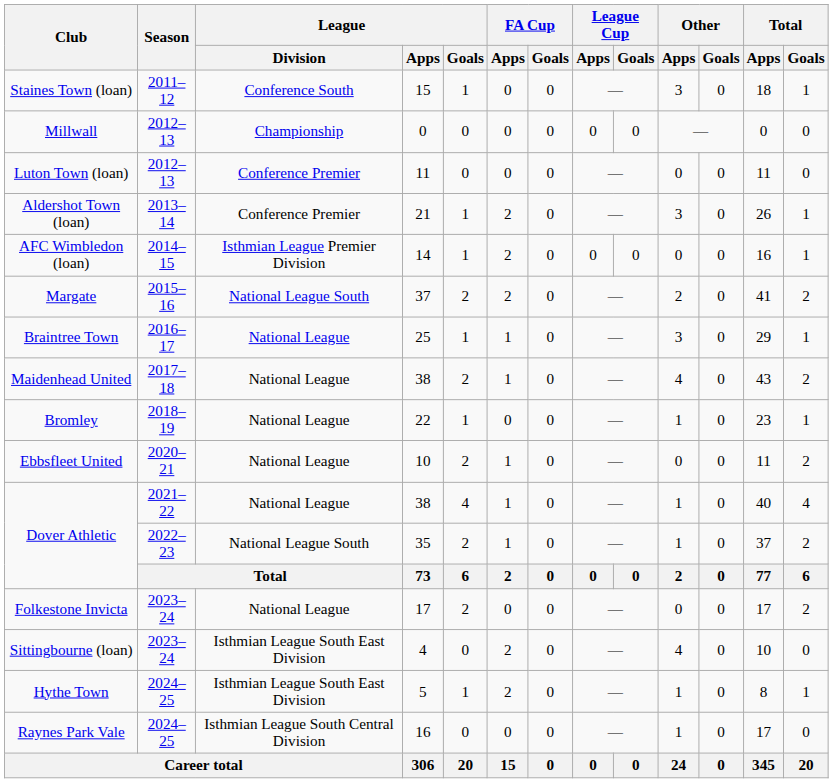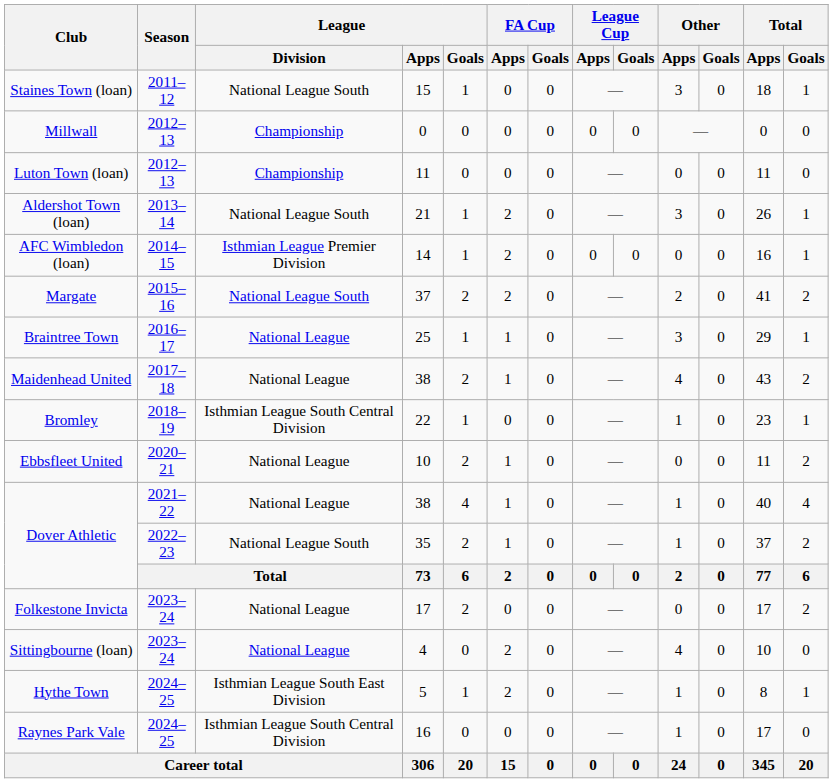 <table class="wikitable" style="text-align:center">
 <tr>
 <th rowspan="2">Club</th>
 <th rowspan="2">Season</th>
 <th colspan="3">League</th>
 <th colspan="2"><a href='#'>FA Cup</a></th>
 <th colspan="2"><a href='#'>League Cup</a></th>
 <th colspan="2">Other</th>
 <th colspan="2">Total</th>
 </tr>
 <tr>
 <th>Division</th>
 <th>Apps</th>
 <th>Goals</th>
 <th>Apps</th>
 <th>Goals</th>
 <th>Apps</th>
 <th>Goals</th>
 <th>Apps</th>
 <th>Goals</th>
 <th>Apps</th>
 <th>Goals</th>
 </tr>
 <tr>
 <td><a href='#'>Staines Town</a> (loan)</td>
 <td><a href='#'>2011–12</a></td>
-<td><a href='#'>Conference South</a></td>
+<td>National League South</td>
 <td>15</td>
 <td>1</td>
 <td>0</td>
 <td>0</td>
 <td colspan="2">—</td>
 <td>3</td>
 <td>0</td>
 <td>18</td>
 <td>1</td>
 </tr>
 <tr>
 <td><a href='#'>Millwall</a></td>
 <td><a href='#'>2012–13</a></td>
 <td><a href='#'>Championship</a></td>
 <td>0</td>
 <td>0</td>
 <td>0</td>
 <td>0</td>
 <td>0</td>
 <td>0</td>
 <td colspan="2">—</td>
 <td>0</td>
 <td>0</td>
 </tr>
 <tr>
 <td><a href='#'>Luton Town</a> (loan)</td>
 <td><a href='#'>2012–13</a></td>
-<td><a href='#'>Conference Premier</a></td>
+<td><a href='#'>Championship</a></td>
 <td>11</td>
 <td>0</td>
 <td>0</td>
 <td>0</td>
 <td colspan="2">—</td>
 <td>0</td>
 <td>0</td>
 <td>11</td>
 <td>0</td>
 </tr>
 <tr>
 <td><a href='#'>Aldershot Town</a> (loan)</td>
 <td><a href='#'>2013–14</a></td>
-<td>Conference Premier</td>
+<td>National League South</td>
 <td>21</td>
 <td>1</td>
 <td>2</td>
 <td>0</td>
 <td colspan="2">—</td>
 <td>3</td>
 <td>0</td>
 <td>26</td>
 <td>1</td>
 </tr>
 <tr>
 <td><a href='#'>AFC Wimbledon</a> (loan)</td>
 <td><a href='#'>2014–15</a></td>
 <td><a href='#'>Isthmian League</a> Premier Division</td>
 <td>14</td>
 <td>1</td>
 <td>2</td>
 <td>0</td>
 <td>0</td>
 <td>0</td>
 <td>0</td>
 <td>0</td>
 <td>16</td>
 <td>1</td>
 </tr>
 <tr>
 <td><a href='#'>Margate</a></td>
 <td><a href='#'>2015–16</a></td>
 <td><a href='#'>National League South</a></td>
 <td>37</td>
 <td>2</td>
 <td>2</td>
 <td>0</td>
 <td colspan="2">—</td>
 <td>2</td>
 <td>0</td>
 <td>41</td>
 <td>2</td>
 </tr>
 <tr>
 <td><a href='#'>Braintree Town</a></td>
 <td><a href='#'>2016–17</a></td>
 <td><a href='#'>National League</a></td>
 <td>25</td>
 <td>1</td>
 <td>1</td>
 <td>0</td>
 <td colspan="2">—</td>
 <td>3</td>
 <td>0</td>
 <td>29</td>
 <td>1</td>
 </tr>
 <tr>
 <td><a href='#'>Maidenhead United</a></td>
 <td><a href='#'>2017–18</a></td>
 <td>National League</td>
 <td>38</td>
 <td>2</td>
 <td>1</td>
 <td>0</td>
 <td colspan="2">—</td>
 <td>4</td>
 <td>0</td>
 <td>43</td>
 <td>2</td>
 </tr>
 <tr>
 <td><a href='#'>Bromley</a></td>
 <td><a href='#'>2018–19</a></td>
-<td>National League</td>
+<td>Isthmian League South Central Division</td>
 <td>22</td>
 <td>1</td>
 <td>0</td>
 <td>0</td>
 <td colspan="2">—</td>
 <td>1</td>
 <td>0</td>
 <td>23</td>
 <td>1</td>
 </tr>
 <tr>
 <td><a href='#'>Ebbsfleet United</a></td>
 <td><a href='#'>2020–21</a></td>
 <td>National League</td>
 <td>10</td>
 <td>2</td>
 <td>1</td>
 <td>0</td>
 <td colspan="2">—</td>
 <td>0</td>
 <td>0</td>
 <td>11</td>
 <td>2</td>
 </tr>
 <tr>
 <td rowspan="3"><a href='#'>Dover Athletic</a></td>
 <td><a href='#'>2021–22</a></td>
 <td>National League</td>
 <td>38</td>
 <td>4</td>
 <td>1</td>
 <td>0</td>
 <td colspan="2">—</td>
 <td>1</td>
 <td>0</td>
 <td>40</td>
 <td>4</td>
 </tr>
 <tr>
 <td><a href='#'>2022–23</a></td>
 <td>National League South</td>
 <td>35</td>
 <td>2</td>
 <td>1</td>
 <td>0</td>
 <td colspan="2">—</td>
 <td>1</td>
 <td>0</td>
 <td>37</td>
 <td>2</td>
 </tr>
 <tr>
 <th colspan="2">Total</th>
 <th>73</th>
 <th>6</th>
 <th>2</th>
 <th>0</th>
 <th>0</th>
 <th>0</th>
 <th>2</th>
 <th>0</th>
 <th>77</th>
 <th>6</th>
 </tr>
 <tr>
 <td><a href='#'>Folkestone Invicta</a></td>
 <td><a href='#'>2023–24</a></td>
 <td>National League</td>
 <td>17</td>
 <td>2</td>
 <td>0</td>
 <td>0</td>
 <td colspan="2">—</td>
 <td>0</td>
 <td>0</td>
 <td>17</td>
 <td>2</td>
 </tr>
 <tr>
 <td><a href='#'>Sittingbourne</a> (loan)</td>
 <td><a href='#'>2023–24</a></td>
-<td>Isthmian League South East Division</td>
+<td><a href='#'>National League</a></td>
 <td>4</td>
 <td>0</td>
 <td>2</td>
 <td>0</td>
 <td colspan="2">—</td>
 <td>4</td>
 <td>0</td>
 <td>10</td>
 <td>0</td>
 </tr>
 <tr>
 <td><a href='#'>Hythe Town</a></td>
 <td><a href='#'>2024–25</a></td>
 <td>Isthmian League South East Division</td>
 <td>5</td>
 <td>1</td>
 <td>2</td>
 <td>0</td>
 <td colspan="2">—</td>
 <td>1</td>
 <td>0</td>
 <td>8</td>
 <td>1</td>
 </tr>
 <tr>
 <td><a href='#'>Raynes Park Vale</a></td>
 <td><a href='#'>2024–25</a></td>
 <td>Isthmian League South Central Division</td>
 <td>16</td>
 <td>0</td>
 <td>0</td>
 <td>0</td>
 <td colspan="2">—</td>
 <td>1</td>
 <td>0</td>
 <td>17</td>
 <td>0</td>
 </tr>
 <tr>
 <th colspan="3">Career total</th>
 <th>306</th>
 <th>20</th>
 <th>15</th>
 <th>0</th>
 <th>0</th>
 <th>0</th>
 <th>24</th>
 <th>0</th>
 <th>345</th>
 <th>20</th>
 </tr>
 </table>
